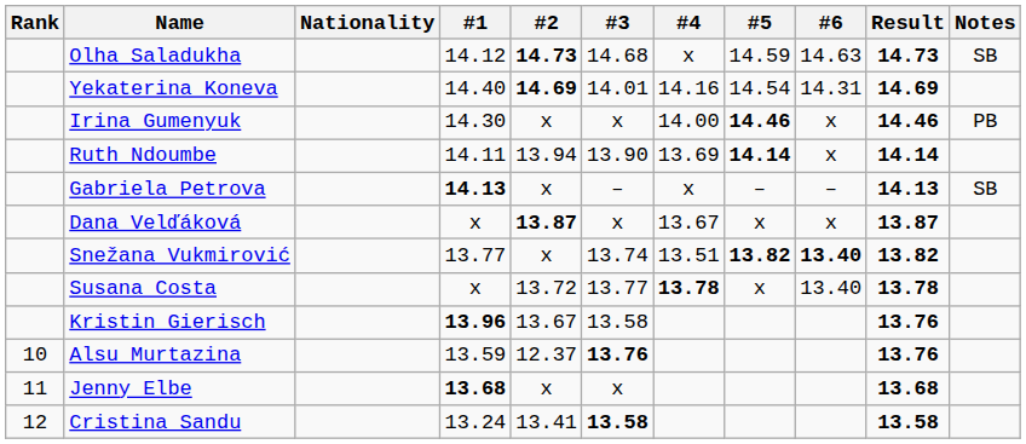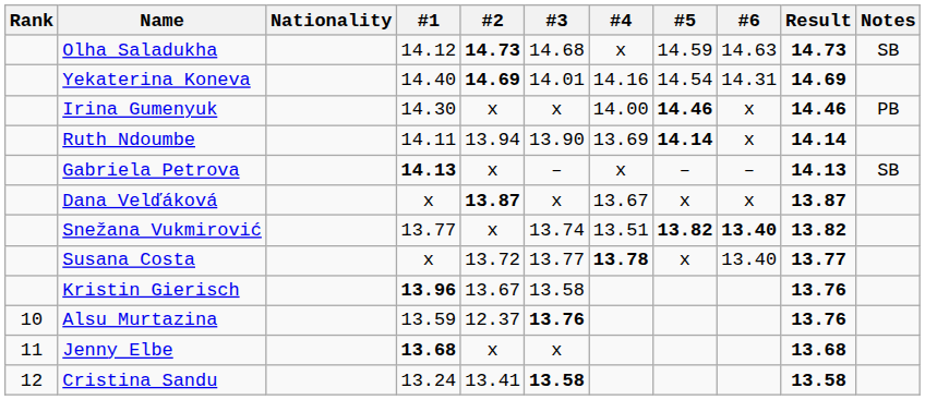 <table class="wikitable sortable" style="text-align:center">
 <tr>
 <th>Rank</th>
 <th>Name</th>
 <th>Nationality</th>
 <th>#1</th>
 <th>#2</th>
 <th>#3</th>
 <th>#4</th>
 <th>#5</th>
 <th>#6</th>
 <th>Result</th>
 <th>Notes</th>
 </tr>
 <tr>
 <td></td>
 <td align=left><a href='#'>Olha Saladukha</a></td>
 <td align=left></td>
 <td>14.12</td>
 <td><strong>14.73</strong></td>
 <td>14.68</td>
 <td>x</td>
 <td>14.59</td>
 <td>14.63</td>
 <td><strong>14.73</strong></td>
 <td>SB</td>
 </tr>
 <tr>
 <td></td>
 <td align=left><a href='#'>Yekaterina Koneva</a></td>
 <td align=left></td>
 <td>14.40</td>
 <td><strong>14.69</strong></td>
 <td>14.01</td>
 <td>14.16</td>
 <td>14.54</td>
 <td>14.31</td>
 <td><strong>14.69</strong></td>
 <td></td>
 </tr>
 <tr>
 <td></td>
 <td align=left><a href='#'>Irina Gumenyuk</a></td>
 <td align=left></td>
 <td>14.30</td>
 <td>x</td>
 <td>x</td>
 <td>14.00</td>
 <td><strong>14.46</strong></td>
 <td>x</td>
 <td><strong>14.46</strong></td>
 <td>PB</td>
 </tr>
 <tr>
 <td></td>
 <td align=left><a href='#'>Ruth Ndoumbe</a></td>
 <td align=left></td>
 <td>14.11</td>
 <td>13.94</td>
 <td>13.90</td>
 <td>13.69</td>
 <td><strong>14.14</strong></td>
 <td>x</td>
 <td><strong>14.14</strong></td>
 <td></td>
 </tr>
 <tr>
 <td></td>
 <td align=left><a href='#'>Gabriela Petrova</a></td>
 <td align=left></td>
 <td><strong>14.13</strong></td>
 <td>x</td>
 <td>–</td>
 <td>x</td>
 <td>–</td>
 <td>–</td>
 <td><strong>14.13</strong></td>
 <td>SB</td>
 </tr>
 <tr>
 <td></td>
 <td align=left><a href='#'>Dana Velďáková</a></td>
 <td align=left></td>
 <td>x</td>
 <td><strong>13.87</strong></td>
 <td>x</td>
 <td>13.67</td>
 <td>x</td>
 <td>x</td>
 <td><strong>13.87</strong></td>
 <td></td>
 </tr>
 <tr>
 <td></td>
 <td align=left><a href='#'>Snežana Vukmirović</a></td>
 <td align=left></td>
 <td>13.77</td>
 <td>x</td>
 <td>13.74</td>
 <td>13.51</td>
 <td><strong>13.82</strong></td>
 <td><strong>13.40</strong></td>
 <td><strong>13.82</strong></td>
 <td></td>
 </tr>
 <tr>
 <td></td>
 <td align=left><a href='#'>Susana Costa</a></td>
 <td align=left></td>
 <td>x</td>
 <td>13.72</td>
 <td>13.77</td>
 <td><strong>13.78</strong></td>
 <td>x</td>
 <td>13.40</td>
-<td><strong>13.78</strong></td>
+<td><strong>13.77</strong></td>
 <td></td>
 </tr>
 <tr>
 <td></td>
 <td align=left><a href='#'>Kristin Gierisch</a></td>
 <td align=left></td>
 <td><strong>13.96</strong></td>
 <td>13.67</td>
 <td>13.58</td>
 <td></td>
 <td></td>
 <td></td>
 <td><strong>13.76</strong></td>
 <td></td>
 </tr>
 <tr>
 <td>10</td>
 <td align=left><a href='#'>Alsu Murtazina</a></td>
 <td align=left></td>
 <td>13.59</td>
 <td>12.37</td>
 <td><strong>13.76</strong></td>
 <td></td>
 <td></td>
 <td></td>
 <td><strong>13.76</strong></td>
 <td></td>
 </tr>
 <tr>
 <td>11</td>
 <td align=left><a href='#'>Jenny Elbe</a></td>
 <td align=left></td>
 <td><strong>13.68</strong></td>
 <td>x</td>
 <td>x</td>
 <td></td>
 <td></td>
 <td></td>
 <td><strong>13.68</strong></td>
 <td></td>
 </tr>
 <tr>
 <td>12</td>
 <td align=left><a href='#'>Cristina Sandu</a></td>
 <td align=left></td>
 <td>13.24</td>
 <td>13.41</td>
 <td><strong>13.58</strong></td>
 <td></td>
 <td></td>
 <td></td>
 <td><strong>13.58</strong></td>
 <td></td>
 </tr>
 </table>
